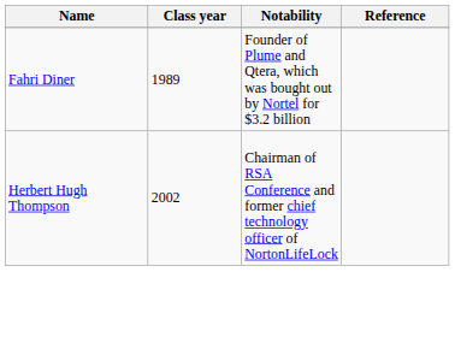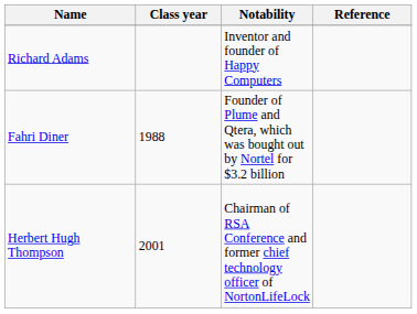 <table class="wikitable sortable" style="width: 80%;">
 <tr valign="top">
 <th style="width: 15em;">Name</th>
 <th style="width: 10em;">Class year</th>
 <th>Notability</th>
 <th class="unsortable"  style="width: 10em;">Reference</th>
 </tr>
 <tr>
 </tr>
 <tr>
+<td><a href='#'>Richard Adams</a></td>
+<td></td>
+<td>Inventor and founder of <a href='#'>Happy Computers</a></td>
+<td></td>
+</tr>
+<tr>
 <td><a href='#'>Fahri Diner</a></td>
-<td>1989</td>
+<td>1988</td>
 <td>Founder of  <a href='#'>Plume</a> and Qtera, which was bought out by <a href='#'>Nortel</a> for $3.2 billion</td>
 <td></td>
 </tr>
 <tr>
 <td><a href='#'>Herbert Hugh Thompson</a></td>
-<td>2002</td>
+<td>2001</td>
 <td><br>Chairman of <a href='#'>RSA Conference</a> and former <a href='#'>chief technology officer</a> of <a href='#'>NortonLifeLock</a></td>
 <td></td>
 </tr>
 </table>
